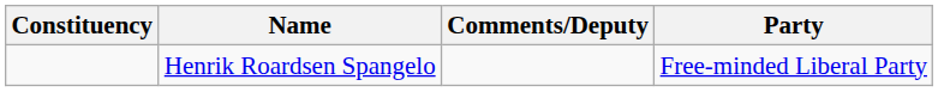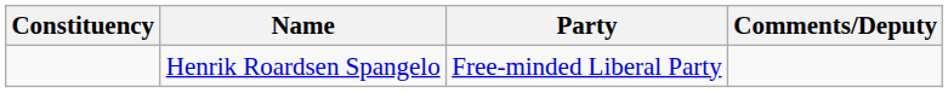 <table class="wikitable">
 <tr>
 <th>Constituency</th>
 <th>Name</th>
+<th>Party</th>
 <th>Comments/Deputy</th>
-<th>Party</th>
 </tr>
 <tr>
 <td></td>
 <td><a href='#'>Henrik Roardsen Spangelo</a></td>
+<td><a href='#'>Free-minded Liberal Party</a></td>
 <td></td>
-<td><a href='#'>Free-minded Liberal Party</a></td>
 </tr>
 </table>
